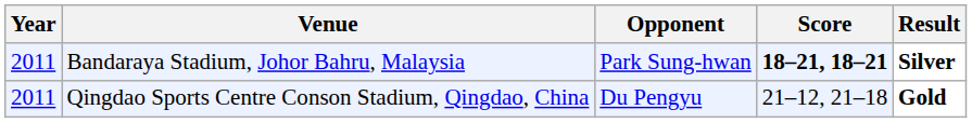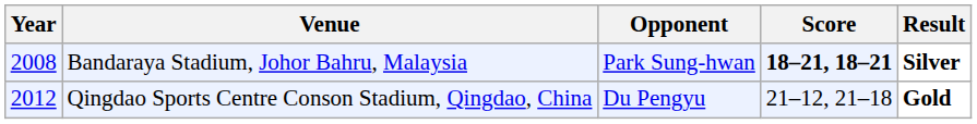 <table class="sortable wikitable" style="font-size: 90%;">
 <tr>
 <th>Year</th>
 <th>Venue</th>
 <th>Opponent</th>
 <th>Score</th>
 <th>Result</th>
 </tr>
 <tr style="background:#ECF2FF">
-<td align="center"><a href='#'>2011</a></td>
+<td align="center"><a href='#'>2008</a></td>
 <td align="left">Bandaraya Stadium, <a href='#'>Johor Bahru</a>, <a href='#'>Malaysia</a></td>
 <td align="left"> <a href='#'>Park Sung-hwan</a></td>
 <td align="left"><strong>18–21, 18–21</strong></td>
 <td style="text-align:left; background:white"> <strong>Silver</strong></td>
 </tr>
 <tr style="background:#ECF2FF">
-<td align="center"><a href='#'>2011</a></td>
+<td align="center"><a href='#'>2012</a></td>
 <td align="left">Qingdao Sports Centre Conson Stadium, <a href='#'>Qingdao</a>, <a href='#'>China</a></td>
 <td align="left"> <a href='#'>Du Pengyu</a></td>
 <td align="left">21–12, 21–18</td>
 <td style="text-align:left; background:white"> <strong>Gold</strong></td>
 </tr>
 </table>
